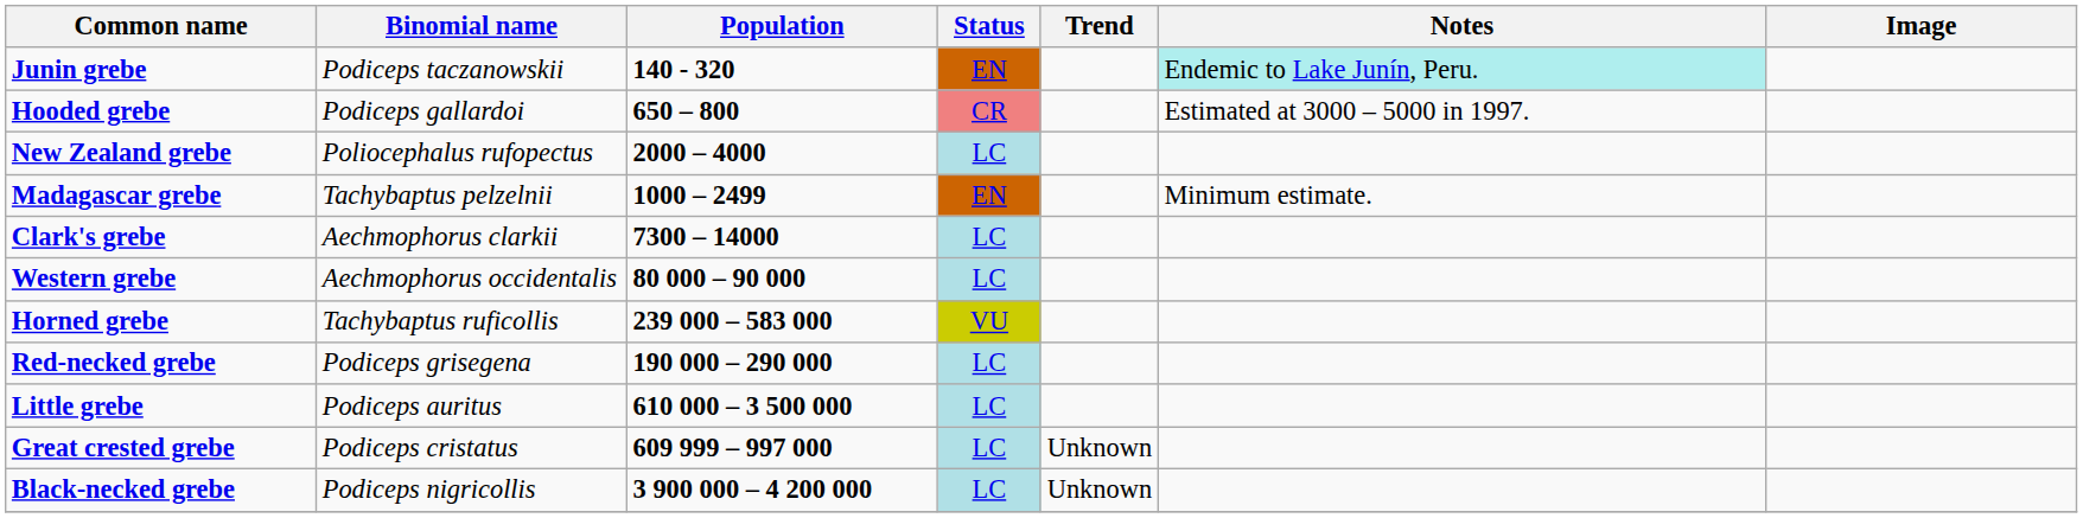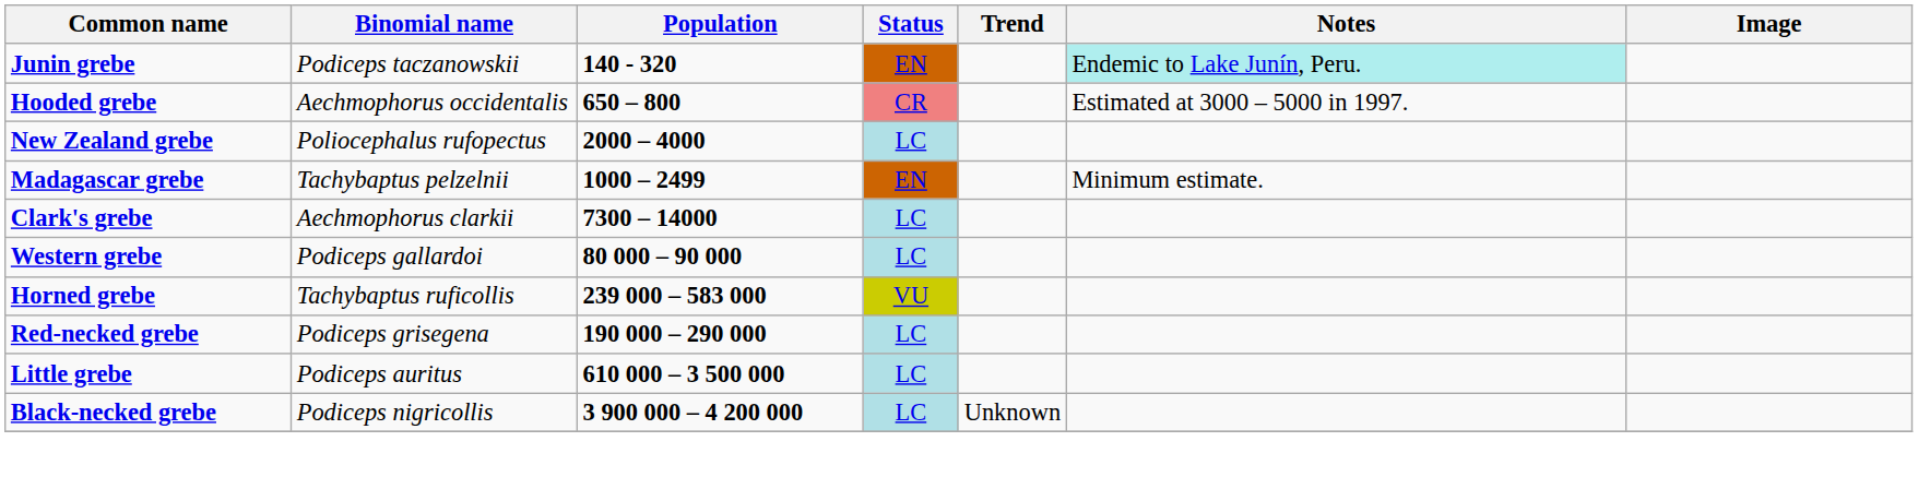 <table class="wikitable sortable">
 <tr>
 <th width="15%">Common name</th>
 <th width="15%"><a href='#'>Binomial name</a></th>
 <th data-sort-type="number"  width="15%"><a href='#'>Population</a></th>
 <th width="5%"><a href='#'>Status</a></th>
 <th width="5%">Trend</th>
 <th class="unsortable">Notes</th>
 <th width="15%" class="unsortable">Image</th>
 </tr>
 <tr>
 <td><strong><a href='#'>Junin grebe</a></strong></td>
 <td><em>Podiceps taczanowskii</em></td>
 <td><strong>140 - 320</strong></td>
 <td align=center style="background:#cc6402"><a href='#'>EN</a></td>
 <td align=center></td>
 <td style="background: paleturquoise;">Endemic to <a href='#'>Lake Junín</a>, Peru.</td>
 <td></td>
 </tr>
 <tr>
 <td><strong><a href='#'>Hooded grebe</a></strong></td>
-<td><em>Podiceps gallardoi</em></td>
+<td><em>Aechmophorus occidentalis</em></td>
 <td><strong>650 – 800</strong></td>
 <td align=center style="background:#F08080"><a href='#'>CR</a></td>
 <td align=center></td>
 <td>Estimated at 3000 – 5000 in 1997.</td>
 <td></td>
 </tr>
 <tr>
 <td><strong><a href='#'>New Zealand grebe</a></strong></td>
 <td><em>Poliocephalus rufopectus</em></td>
 <td><strong>2000 – 4000</strong></td>
 <td align=center style="background:#B0E0E6"><a href='#'>LC</a></td>
 <td align=center></td>
 <td></td>
 <td></td>
 </tr>
 <tr>
 <td><strong><a href='#'>Madagascar grebe</a></strong></td>
 <td><em>Tachybaptus pelzelnii</em></td>
 <td><strong>1000 – 2499</strong></td>
 <td align=center style="background:#cc6402"><a href='#'>EN</a></td>
 <td align=center></td>
 <td>Minimum estimate.</td>
 <td></td>
 </tr>
 <tr>
 <td><strong><a href='#'>Clark's grebe</a></strong></td>
 <td><em>Aechmophorus clarkii</em></td>
 <td><strong>7300 – 14000</strong></td>
 <td align=center style="background:#B0E0E6"><a href='#'>LC</a></td>
 <td align=center></td>
 <td></td>
 <td></td>
 </tr>
 <tr>
 <td><strong><a href='#'>Western grebe</a></strong></td>
-<td><em>Aechmophorus occidentalis</em></td>
+<td><em>Podiceps gallardoi</em></td>
 <td><strong>80 000 – 90 000</strong></td>
 <td align=center style="background:#B0E0E6"><a href='#'>LC</a></td>
 <td align=center></td>
 <td></td>
 <td></td>
 </tr>
 <tr>
 <td><strong><a href='#'>Horned grebe</a></strong></td>
 <td><em>Tachybaptus ruficollis</em></td>
 <td><strong>239 000 – 583 000</strong></td>
 <td align=center style="background:#cbcc02"><a href='#'>VU</a></td>
 <td align=center></td>
 <td></td>
 <td></td>
 </tr>
 <tr>
 <td><strong><a href='#'>Red-necked grebe</a></strong></td>
 <td><em>Podiceps grisegena</em></td>
 <td><strong>190 000 – 290 000</strong></td>
 <td align=center style="background:#B0E0E6"><a href='#'>LC</a></td>
 <td align=center></td>
 <td></td>
 <td></td>
 </tr>
 <tr>
 <td><strong><a href='#'>Little grebe</a></strong></td>
 <td><em>Podiceps auritus</em></td>
 <td><strong>610 000 – 3 500 000</strong></td>
 <td align=center style="background:#B0E0E6"><a href='#'>LC</a></td>
 <td align=center></td>
 <td></td>
 <td></td>
 </tr>
 <tr>
-<td><strong><a href='#'>Great crested grebe</a></strong></td>
-<td><em>Podiceps cristatus</em></td>
-<td><strong>609 999 – 997 000</strong></td>
-<td align=center style="background:#B0E0E6"><a href='#'>LC</a></td>
-<td align=center>Unknown</td>
-<td></td>
-<td></td>
-</tr>
-<tr>
 <td><strong><a href='#'>Black-necked grebe</a></strong></td>
 <td><em>Podiceps nigricollis</em></td>
 <td><strong>3 900 000 – 4 200 000</strong></td>
 <td align=center style="background:#B0E0E6"><a href='#'>LC</a></td>
 <td align=center>Unknown</td>
 <td></td>
 <td></td>
 </tr>
 <tr>
 </tr>
 </table>
